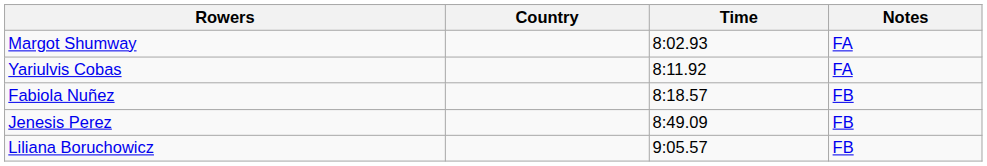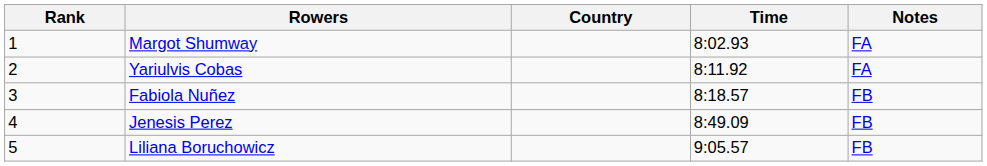 <table class="wikitable" width=60%>
 <tr>
+<th>Rank</th>
 <th>Rowers</th>
 <th>Country</th>
 <th>Time</th>
 <th>Notes</th>
 </tr>
 <tr>
+<td>1</td>
 <td><a href='#'>Margot Shumway</a></td>
 <td></td>
 <td>8:02.93</td>
 <td><a href='#'>FA</a></td>
 </tr>
 <tr>
+<td>2</td>
 <td><a href='#'>Yariulvis Cobas</a></td>
 <td></td>
 <td>8:11.92</td>
 <td><a href='#'>FA</a></td>
 </tr>
 <tr>
+<td>3</td>
 <td><a href='#'>Fabiola Nuñez</a></td>
 <td></td>
 <td>8:18.57</td>
 <td><a href='#'>FB</a></td>
 </tr>
 <tr>
+<td>4</td>
 <td><a href='#'>Jenesis Perez</a></td>
 <td></td>
 <td>8:49.09</td>
 <td><a href='#'>FB</a></td>
 </tr>
 <tr>
+<td>5</td>
 <td><a href='#'>Liliana Boruchowicz</a></td>
 <td></td>
 <td>9:05.57</td>
 <td><a href='#'>FB</a></td>
 </tr>
 </table>
